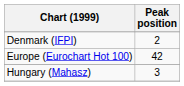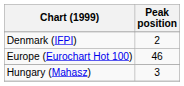 <table class="wikitable sortable">
 <tr>
 <th>Chart (1999)</th>
 <th>Peak<br>position</th>
 </tr>
 <tr>
 </tr>
 <tr>
 <td>Denmark (<a href='#'>IFPI</a>)</td>
 <td align="center">2</td>
 </tr>
 <tr>
 <td>Europe (<a href='#'>Eurochart Hot 100</a>)</td>
-<td align="center">42</td>
+<td align="center">46</td>
 </tr>
 <tr>
 </tr>
 <tr>
 </tr>
 <tr>
 <td>Hungary (<a href='#'>Mahasz</a>)</td>
 <td align="center">3</td>
 </tr>
 <tr>
 </tr>
 <tr>
 </tr>
 </table>
